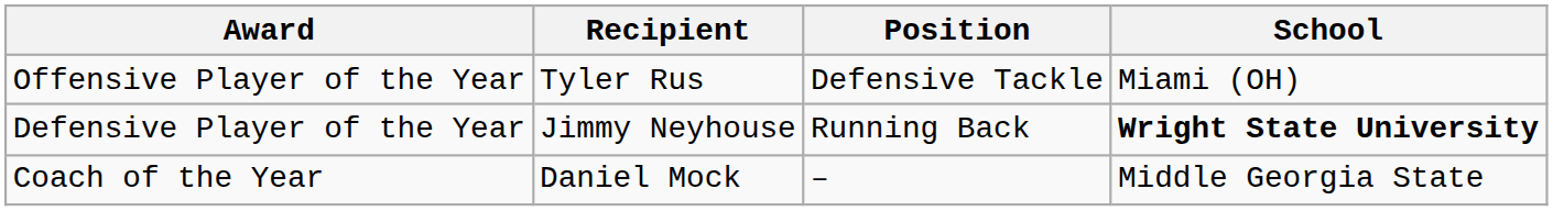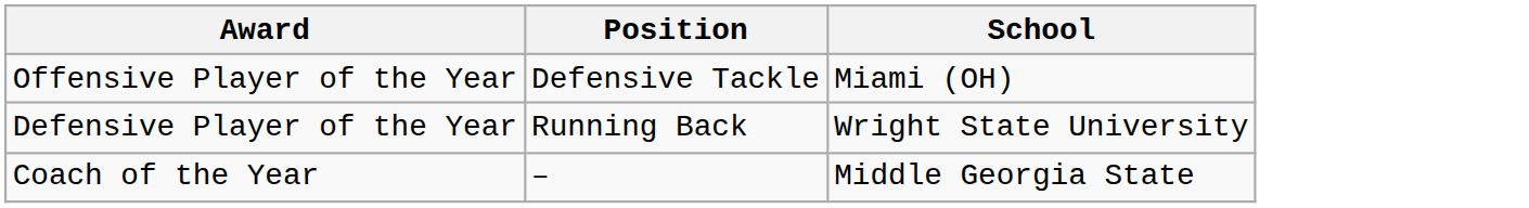 <table class="wikitable">
 <tr>
 <th>Award</th>
-<th>Recipient</th>
 <th>Position</th>
 <th>School</th>
 </tr>
 <tr>
 <td>Offensive Player of the Year</td>
-<td>Tyler Rus</td>
 <td>Defensive Tackle</td>
 <td>Miami (OH)</td>
 </tr>
 <tr>
 <td>Defensive Player of the Year</td>
-<td>Jimmy Neyhouse</td>
 <td>Running Back</td>
-<td><strong>Wright State University</strong></td>
+<td>Wright State University</td>
 </tr>
 <tr>
 <td>Coach of the Year</td>
-<td>Daniel Mock</td>
 <td>–</td>
 <td>Middle Georgia State</td>
 </tr>
 </table>
